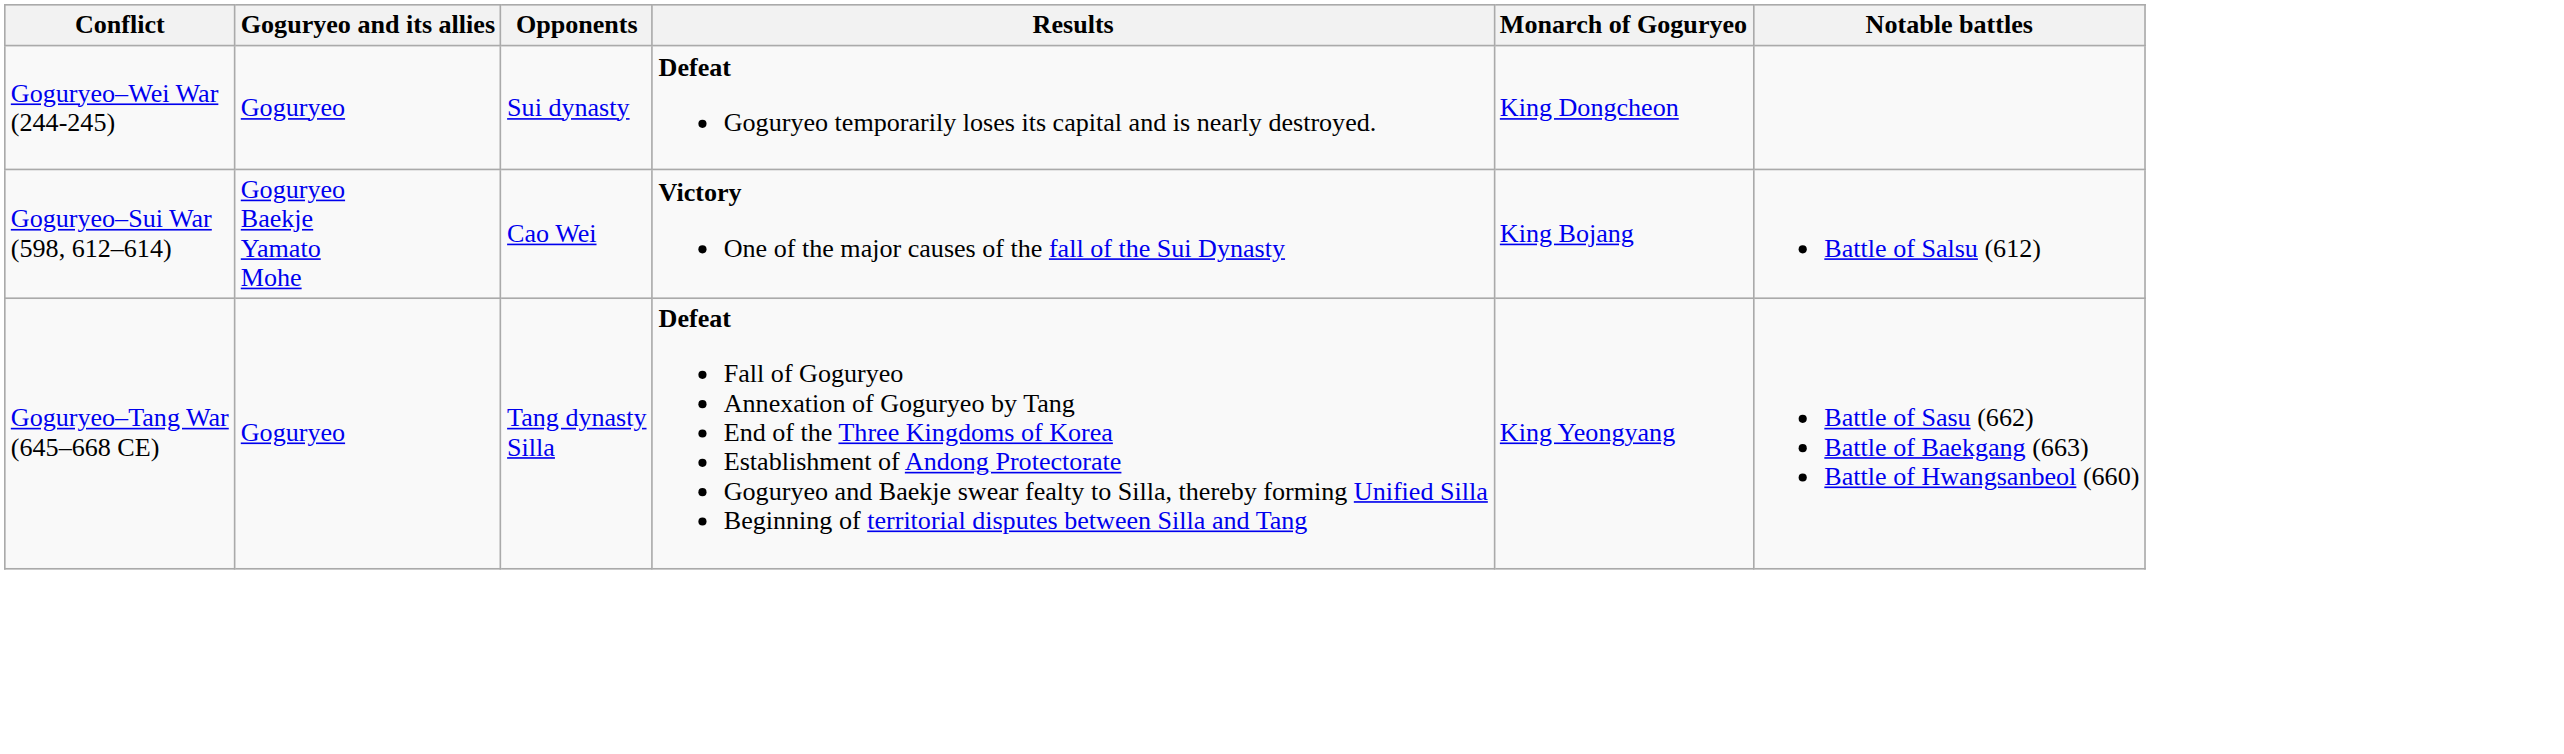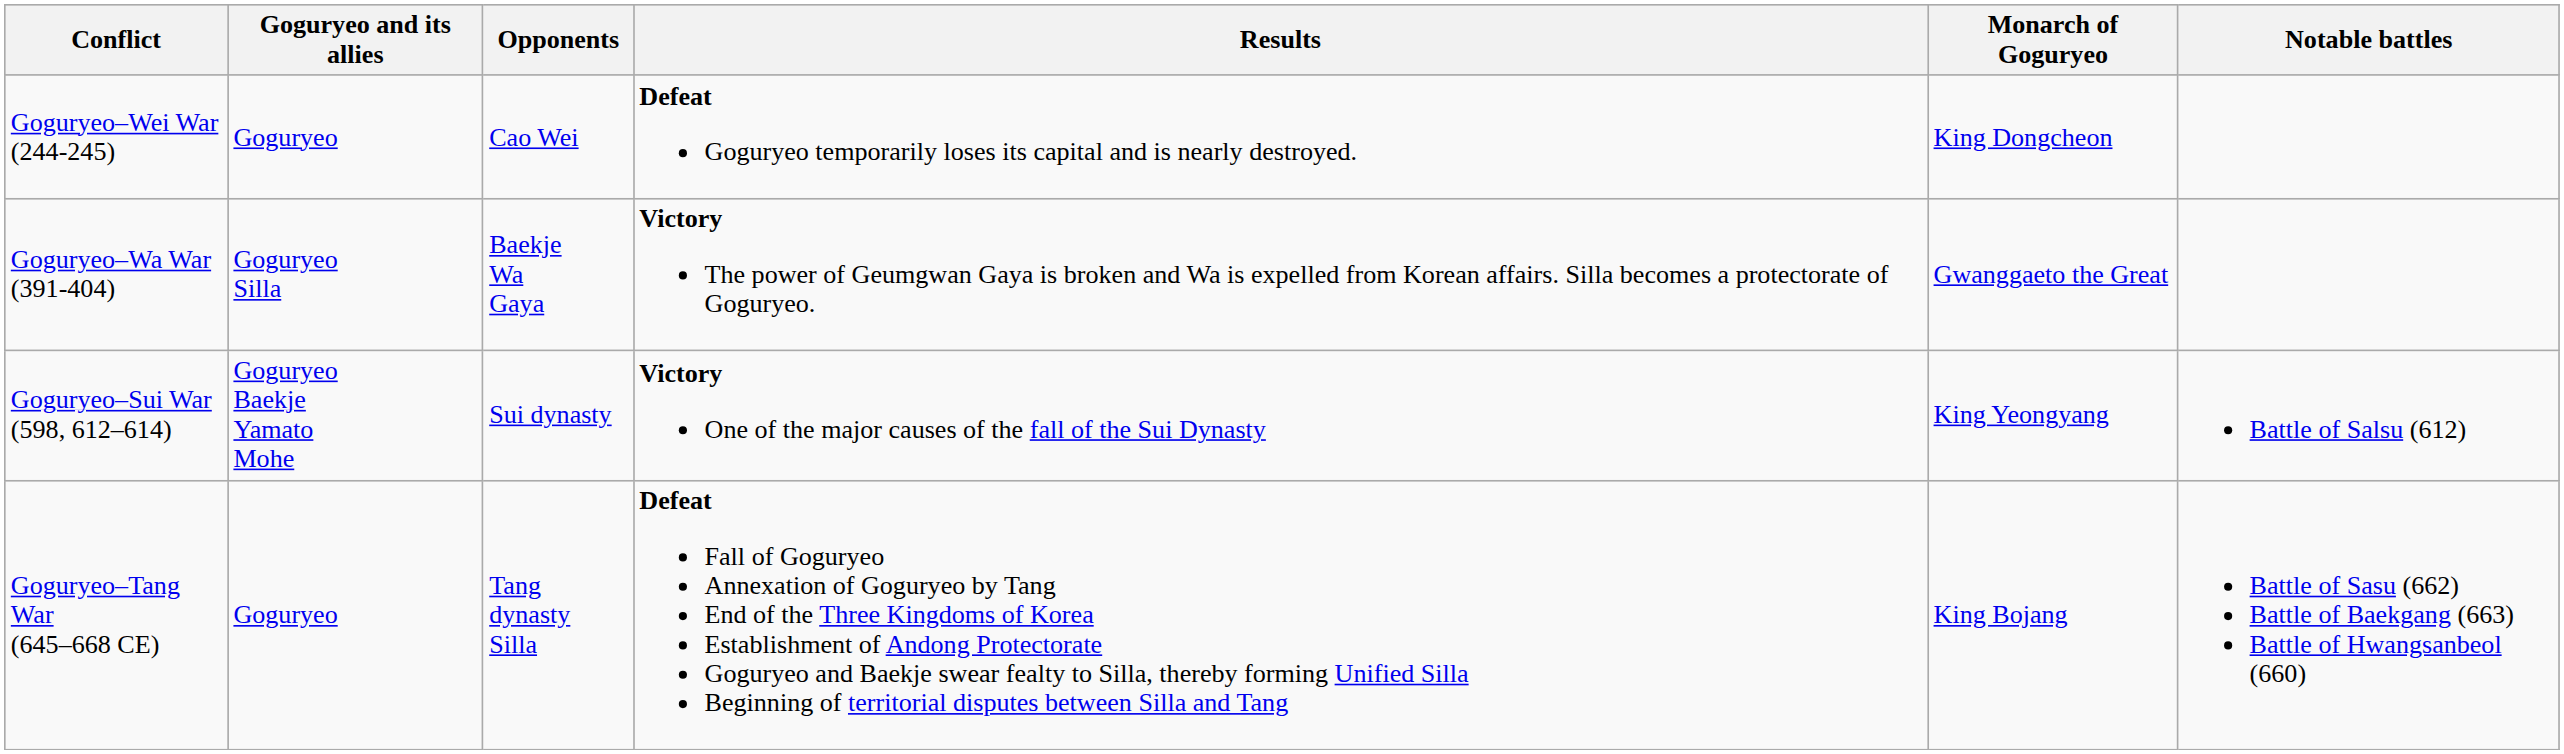 <table class="wikitable sortable">
 <tr>
 <th rowspan="1">Conflict</th>
 <th rowspan="1">Goguryeo and its allies</th>
 <th rowspan="1">Opponents</th>
 <th rowspan="1">Results</th>
 <th>Monarch of Goguryeo</th>
 <th>Notable battles</th>
 </tr>
 <tr>
 <td><a href='#'>Goguryeo–Wei War</a><br>(244-245)</td>
 <td><a href='#'>Goguryeo</a></td>
-<td><a href='#'>Sui dynasty</a></td>
+<td><a href='#'>Cao Wei</a></td>
 <td><strong>Defeat</strong><br><ul><li>Goguryeo temporarily loses its capital and is nearly destroyed.</li></ul></td>
 <td><a href='#'>King Dongcheon</a></td>
 <td></td>
 </tr>
 <tr>
+<td><a href='#'>Goguryeo–Wa War</a><br>(391-404)</td>
+<td><a href='#'>Goguryeo</a><br><a href='#'>Silla</a></td>
+<td><a href='#'>Baekje</a><br><a href='#'>Wa</a><br><a href='#'>Gaya</a></td>
+<td><strong>Victory</strong><br><ul><li>The power of Geumgwan Gaya is broken and Wa is expelled from Korean affairs. Silla becomes a protectorate of Goguryeo.</li></ul></td>
+<td><a href='#'>Gwanggaeto the Great</a></td>
+<td></td>
+</tr>
+<tr>
 <td><a href='#'>Goguryeo–Sui War</a><br>(598, 612–614)</td>
 <td><a href='#'>Goguryeo</a><br><a href='#'>Baekje</a><br><a href='#'>Yamato</a><br><a href='#'>Mohe</a></td>
-<td><a href='#'>Cao Wei</a></td>
+<td><a href='#'>Sui dynasty</a></td>
 <td><strong>Victory</strong><br><ul><li>One of the major causes of the <a href='#'>fall of the Sui Dynasty</a></li></ul></td>
-<td><a href='#'>King Bojang</a></td>
+<td><a href='#'>King Yeongyang</a></td>
 <td><br><ul><li><a href='#'>Battle of Salsu</a> (612)</li></ul></td>
 </tr>
 <tr>
 <td><a href='#'>Goguryeo–Tang War</a><br>(645–668 CE)</td>
 <td><a href='#'>Goguryeo</a></td>
 <td><a href='#'>Tang dynasty</a><br><a href='#'>Silla</a></td>
 <td><strong>Defeat</strong><br><ul><li>Fall of Goguryeo</li><li>Annexation of Goguryeo by Tang</li><li>End of the <a href='#'>Three Kingdoms of Korea</a></li><li>Establishment of <a href='#'>Andong Protectorate</a></li><li>Goguryeo and Baekje swear fealty to Silla, thereby forming <a href='#'>Unified Silla</a></li><li>Beginning of <a href='#'>territorial disputes between Silla and Tang</a></li></ul></td>
-<td><a href='#'>King Yeongyang</a></td>
+<td><a href='#'>King Bojang</a></td>
 <td><br><ul><li><a href='#'>Battle of Sasu</a> (662)</li><li><a href='#'>Battle of Baekgang</a> (663)</li><li><a href='#'>Battle of Hwangsanbeol</a> (660)</li></ul></td>
 </tr>
 </table>
